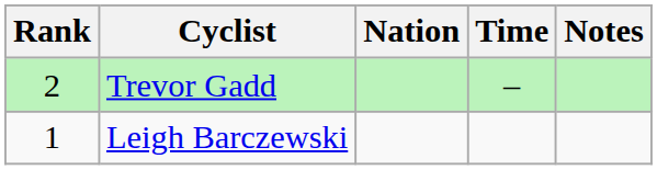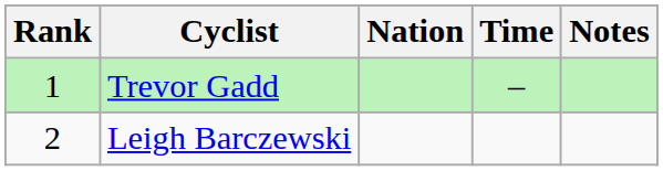 <table class="wikitable sortable" style="text-align:center">
 <tr>
 <th>Rank</th>
 <th>Cyclist</th>
 <th>Nation</th>
 <th>Time</th>
 <th>Notes</th>
 </tr>
 <tr bgcolor=bbf3bb>
-<td>2</td>
+<td>1</td>
 <td align=left data-sort-value="Gadd, Trevor"><a href='#'>Trevor Gadd</a></td>
 <td align=left></td>
 <td>–</td>
 <td></td>
 </tr>
 <tr>
-<td>1</td>
+<td>2</td>
 <td align=left data-sort-value="Barczewski, Leigh"><a href='#'>Leigh Barczewski</a></td>
 <td align=left></td>
 <td></td>
 <td></td>
 </tr>
 </table>
